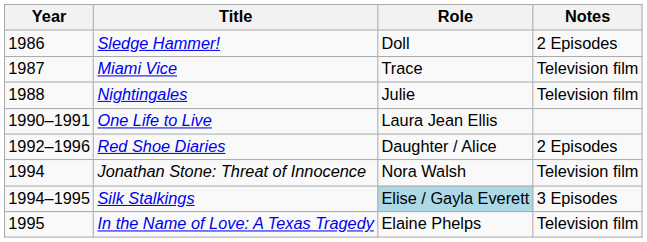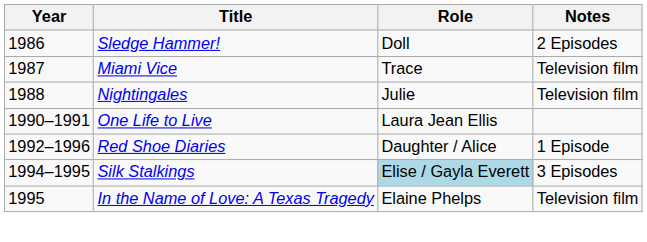 <table class="wikitable sortable">
 <tr>
 <th>Year</th>
 <th>Title</th>
 <th>Role</th>
 <th>Notes</th>
 </tr>
 <tr>
 <td>1986</td>
 <td><em><a href='#'>Sledge Hammer!</a></em></td>
 <td>Doll</td>
 <td>2 Episodes</td>
 </tr>
 <tr>
 <td>1987</td>
 <td><em><a href='#'>Miami Vice</a></em></td>
 <td>Trace</td>
 <td>Television film</td>
 </tr>
 <tr>
 <td>1988</td>
 <td><em><a href='#'>Nightingales</a></em></td>
 <td>Julie</td>
 <td>Television film</td>
 </tr>
 <tr>
 <td>1990–1991</td>
 <td><em><a href='#'>One Life to Live</a></em></td>
 <td>Laura Jean Ellis</td>
 <td></td>
 </tr>
 <tr>
 <td>1992–1996</td>
 <td><em><a href='#'>Red Shoe Diaries</a></em></td>
 <td>Daughter / Alice</td>
-<td>2 Episodes</td>
-</tr>
-<tr>
-<td>1994</td>
-<td><em>Jonathan Stone: Threat of Innocence</em></td>
-<td>Nora Walsh</td>
-<td>Television film</td>
+<td>1 Episode</td>
 </tr>
 <tr>
 <td>1994–1995</td>
 <td><em><a href='#'>Silk Stalkings</a></em></td>
 <td style="background: lightblue;">Elise / Gayla Everett</td>
 <td>3 Episodes</td>
 </tr>
 <tr>
 <td>1995</td>
 <td><em><a href='#'>In the Name of Love: A Texas Tragedy</a></em></td>
 <td>Elaine Phelps</td>
 <td>Television film</td>
 </tr>
 </table>
